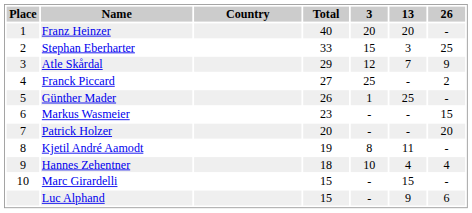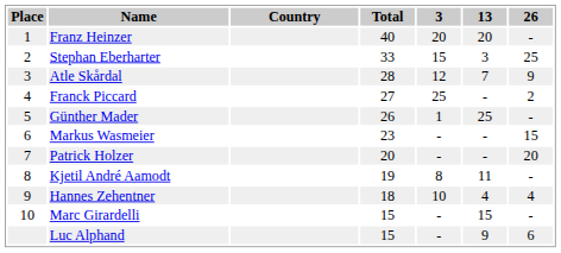 <table border="0" style="border: 1px solid #999; background-color:#FFFFFF; text-align:center; font-size:86%; line-height:15px;">
 <tr align="center" bgcolor="#CCCCCC">
 <th width=35>Place</th>
 <th width=170>Name</th>
 <th width=120>Country</th>
 <th width=50>Total</th>
 <th width=40>3</th>
 <th width=40>13</th>
 <th width=40>26</th>
 </tr>
 <tr bgcolor="#EFEFEF">
 <td>1</td>
 <td align="left"><a href='#'>Franz Heinzer</a></td>
 <td align="left"></td>
 <td>40</td>
 <td>20</td>
 <td>20</td>
 <td>-</td>
 </tr>
 <tr>
 <td>2</td>
 <td align="left"><a href='#'>Stephan Eberharter</a></td>
 <td align="left"></td>
 <td>33</td>
 <td>15</td>
 <td>3</td>
 <td>25</td>
 </tr>
 <tr bgcolor="#EFEFEF">
 <td>3</td>
 <td align="left"><a href='#'>Atle Skårdal</a></td>
 <td align="left"></td>
-<td>29</td>
+<td>28</td>
 <td>12</td>
 <td>7</td>
 <td>9</td>
 </tr>
 <tr>
 <td>4</td>
 <td align="left"><a href='#'>Franck Piccard</a></td>
 <td align="left"></td>
 <td>27</td>
 <td>25</td>
 <td>-</td>
 <td>2</td>
 </tr>
 <tr bgcolor="#EFEFEF">
 <td>5</td>
 <td align="left"><a href='#'>Günther Mader</a></td>
 <td align="left"></td>
 <td>26</td>
 <td>1</td>
 <td>25</td>
 <td>-</td>
 </tr>
 <tr>
 <td>6</td>
 <td align="left"><a href='#'>Markus Wasmeier</a></td>
 <td align="left"></td>
 <td>23</td>
 <td>-</td>
 <td>-</td>
 <td>15</td>
 </tr>
 <tr bgcolor="#EFEFEF">
 <td>7</td>
 <td align="left"><a href='#'>Patrick Holzer</a></td>
 <td align="left"></td>
 <td>20</td>
 <td>-</td>
 <td>-</td>
 <td>20</td>
 </tr>
 <tr>
 <td>8</td>
 <td align="left"><a href='#'>Kjetil André Aamodt</a></td>
 <td align="left"></td>
 <td>19</td>
 <td>8</td>
 <td>11</td>
 <td>-</td>
 </tr>
 <tr bgcolor="#EFEFEF">
 <td>9</td>
 <td align="left"><a href='#'>Hannes Zehentner</a></td>
 <td align="left"></td>
 <td>18</td>
 <td>10</td>
 <td>4</td>
 <td>4</td>
 </tr>
 <tr>
 <td>10</td>
 <td align="left"><a href='#'>Marc Girardelli</a></td>
 <td align="left"></td>
 <td>15</td>
 <td>-</td>
 <td>15</td>
 <td>-</td>
 </tr>
 <tr bgcolor="#EFEFEF">
 <td></td>
 <td align="left"><a href='#'>Luc Alphand</a></td>
 <td align="left"></td>
 <td>15</td>
 <td>-</td>
 <td>9</td>
 <td>6</td>
 </tr>
 </table>
